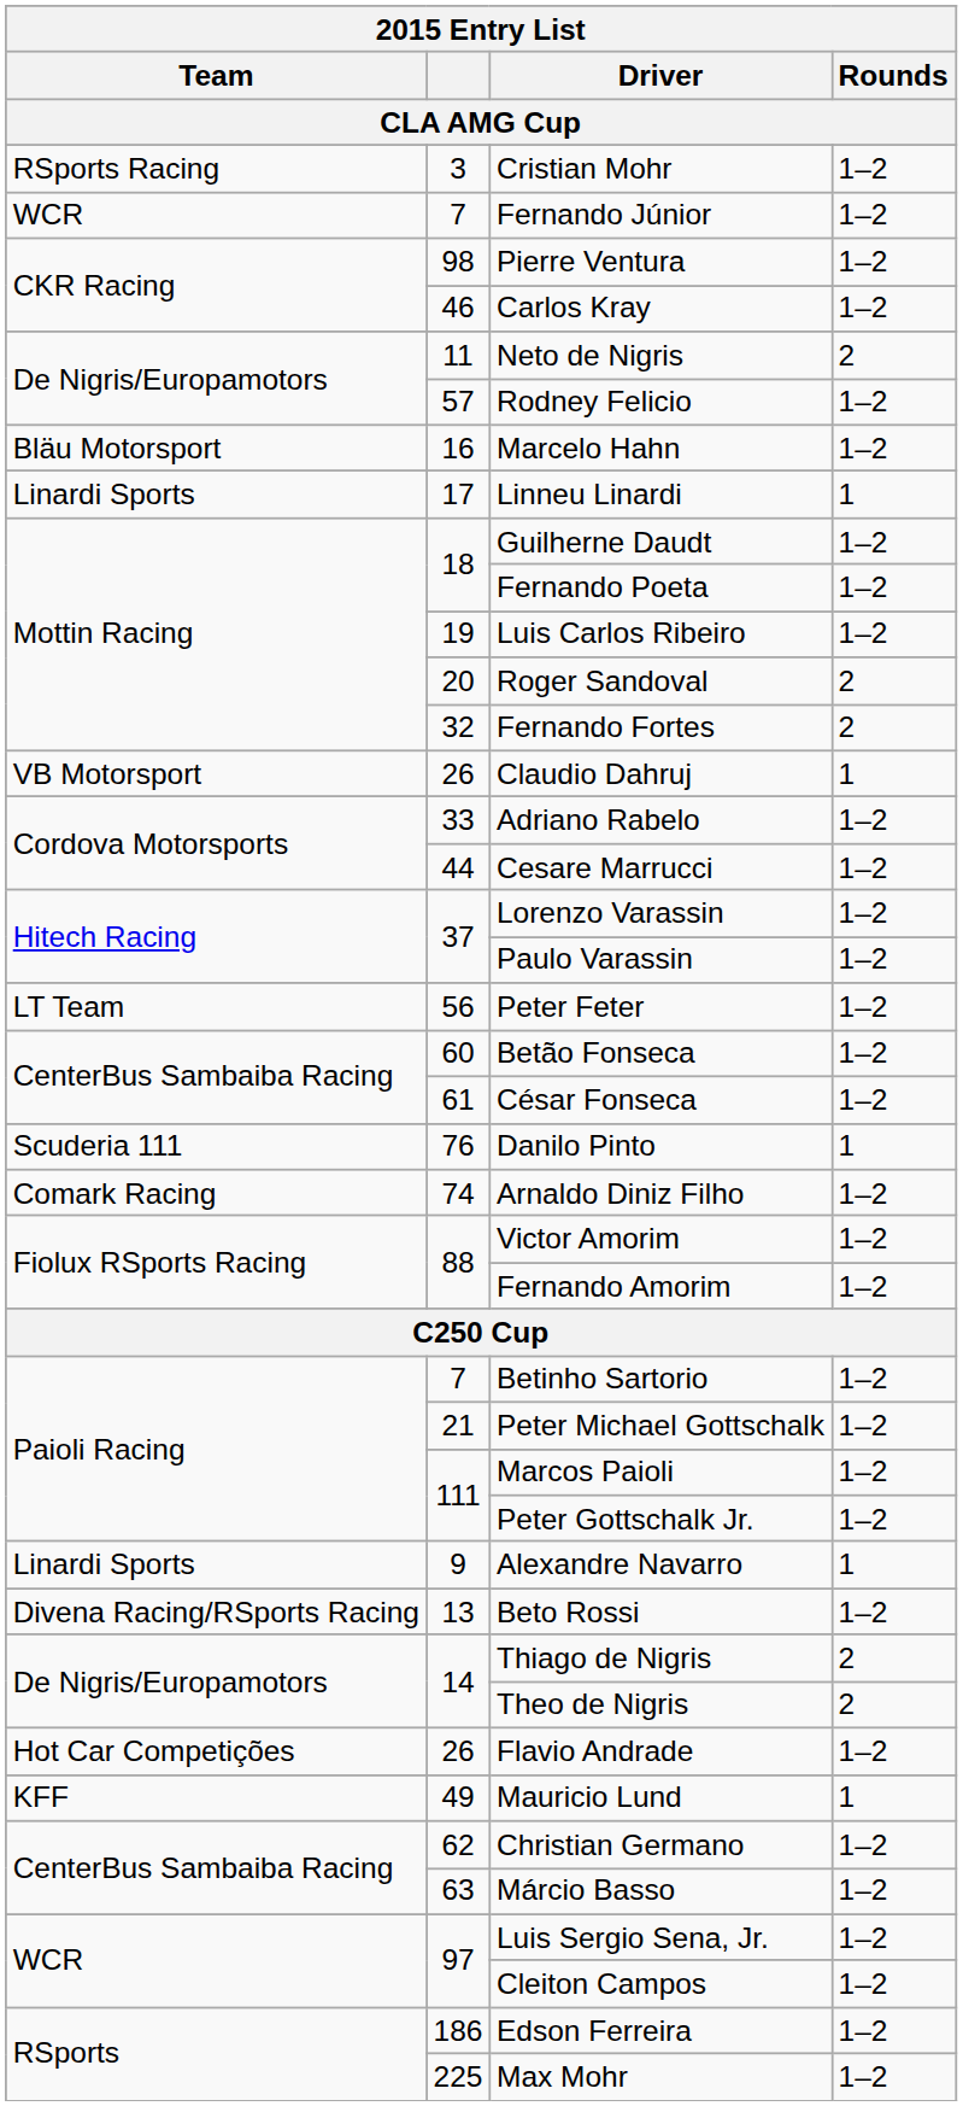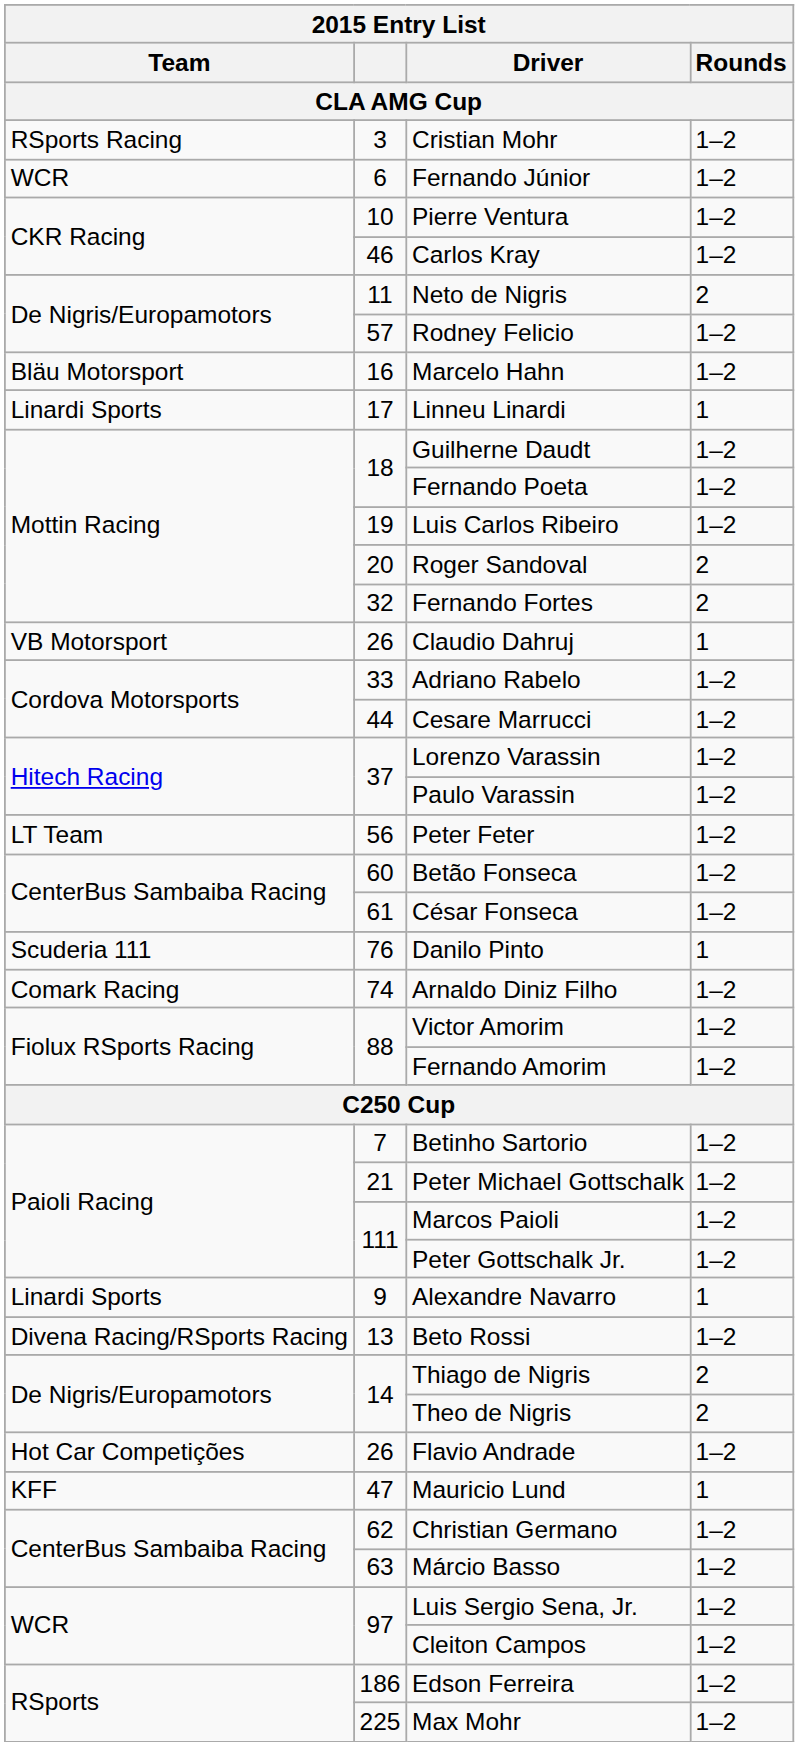 <table class="wikitable" style="font-size:85%">
 <tr>
 <th colspan=5>2015 Entry List</th>
 </tr>
 <tr>
 <th>Team</th>
 <th></th>
 <th>Driver</th>
 <th>Rounds</th>
 </tr>
 <tr>
 <th colspan=4>CLA AMG Cup</th>
 </tr>
 <tr>
 <td>RSports Racing</td>
 <td align=center>3</td>
 <td> Cristian Mohr</td>
 <td>1–2</td>
 </tr>
 <tr>
 <td>WCR</td>
-<td align=center>7</td>
+<td align=center>6</td>
 <td> Fernando Júnior</td>
 <td>1–2</td>
 </tr>
 <tr>
 <td rowspan=2>CKR Racing</td>
-<td align=center>98</td>
+<td align=center>10</td>
 <td> Pierre Ventura</td>
 <td>1–2</td>
 </tr>
 <tr>
 <td align=center>46</td>
 <td> Carlos Kray</td>
 <td>1–2</td>
 </tr>
 <tr>
 <td rowspan=2>De Nigris/Europamotors</td>
 <td align=center>11</td>
 <td> Neto de Nigris</td>
 <td>2</td>
 </tr>
 <tr>
 <td align=center>57</td>
 <td> Rodney Felicio</td>
 <td>1–2</td>
 </tr>
 <tr>
 <td>Bläu Motorsport</td>
 <td align=center>16</td>
 <td> Marcelo Hahn</td>
 <td>1–2</td>
 </tr>
 <tr>
 <td>Linardi Sports</td>
 <td align=center>17</td>
 <td> Linneu Linardi</td>
 <td>1</td>
 </tr>
 <tr>
 <td rowspan=5>Mottin Racing</td>
 <td align=center rowspan=2>18</td>
 <td> Guilherne Daudt</td>
 <td>1–2</td>
 </tr>
 <tr>
 <td> Fernando Poeta</td>
 <td>1–2</td>
 </tr>
 <tr>
 <td align=center>19</td>
 <td> Luis Carlos Ribeiro</td>
 <td>1–2</td>
 </tr>
 <tr>
 <td align=center>20</td>
 <td> Roger Sandoval</td>
 <td>2</td>
 </tr>
 <tr>
 <td align=center>32</td>
 <td> Fernando Fortes</td>
 <td>2</td>
 </tr>
 <tr>
 <td>VB Motorsport</td>
 <td align=center>26</td>
 <td> Claudio Dahruj</td>
 <td>1</td>
 </tr>
 <tr>
 <td rowspan=2>Cordova Motorsports</td>
 <td align=center>33</td>
 <td> Adriano Rabelo</td>
 <td>1–2</td>
 </tr>
 <tr>
 <td align=center>44</td>
 <td> Cesare Marrucci</td>
 <td>1–2</td>
 </tr>
 <tr>
 <td rowspan=2><a href='#'>Hitech Racing</a></td>
 <td align=center rowspan=2>37</td>
 <td>  Lorenzo Varassin</td>
 <td>1–2</td>
 </tr>
 <tr>
 <td> Paulo Varassin</td>
 <td>1–2</td>
 </tr>
 <tr>
 <td>LT Team</td>
 <td align=center>56</td>
 <td> Peter Feter</td>
 <td>1–2</td>
 </tr>
 <tr>
 <td rowspan=2>CenterBus Sambaiba Racing</td>
 <td align=center>60</td>
 <td> Betão Fonseca</td>
 <td>1–2</td>
 </tr>
 <tr>
 <td align=center>61</td>
 <td> César Fonseca</td>
 <td>1–2</td>
 </tr>
 <tr>
 <td>Scuderia 111</td>
 <td align=center>76</td>
 <td> Danilo Pinto</td>
 <td>1</td>
 </tr>
 <tr>
 <td>Comark Racing</td>
 <td align=center>74</td>
 <td> Arnaldo Diniz Filho</td>
 <td>1–2</td>
 </tr>
 <tr>
 <td rowspan=2>Fiolux RSports Racing</td>
 <td align=center rowspan=2>88</td>
 <td> Victor Amorim</td>
 <td>1–2</td>
 </tr>
 <tr>
 <td> Fernando Amorim</td>
 <td>1–2</td>
 </tr>
 <tr>
 <th colspan=4>C250 Cup</th>
 </tr>
 <tr>
 <td rowspan=4>Paioli Racing</td>
 <td align=center>7</td>
 <td> Betinho Sartorio</td>
 <td>1–2</td>
 </tr>
 <tr>
 <td align=center>21</td>
 <td> Peter Michael Gottschalk</td>
 <td>1–2</td>
 </tr>
 <tr>
 <td rowspan=2 align=center>111</td>
 <td> Marcos Paioli</td>
 <td>1–2</td>
 </tr>
 <tr>
 <td> Peter Gottschalk Jr.</td>
 <td>1–2</td>
 </tr>
 <tr>
 <td>Linardi Sports</td>
 <td align=center>9</td>
 <td> Alexandre Navarro</td>
 <td>1</td>
 </tr>
 <tr>
 <td>Divena Racing/RSports Racing</td>
 <td align=center>13</td>
 <td> Beto Rossi</td>
 <td>1–2</td>
 </tr>
 <tr>
 <td rowspan=2>De Nigris/Europamotors</td>
 <td rowspan=2 align=center>14</td>
 <td> Thiago de Nigris</td>
 <td>2</td>
 </tr>
 <tr>
 <td> Theo de Nigris</td>
 <td>2</td>
 </tr>
 <tr>
 <td>Hot Car Competições</td>
 <td align=center>26</td>
 <td> Flavio Andrade</td>
 <td>1–2</td>
 </tr>
 <tr>
 <td>KFF</td>
-<td align=center>49</td>
+<td align=center>47</td>
 <td> Mauricio Lund</td>
 <td>1</td>
 </tr>
 <tr>
 <td rowspan=2>CenterBus Sambaiba Racing</td>
 <td align=center>62</td>
 <td> Christian Germano</td>
 <td>1–2</td>
 </tr>
 <tr>
 <td align=center>63</td>
 <td> Márcio Basso</td>
 <td>1–2</td>
 </tr>
 <tr>
 <td rowspan=2>WCR</td>
 <td rowspan=2 align=center>97</td>
 <td> Luis Sergio Sena, Jr.</td>
 <td>1–2</td>
 </tr>
 <tr>
 <td> Cleiton Campos</td>
 <td>1–2</td>
 </tr>
 <tr>
 <td rowspan=2>RSports</td>
 <td align=center>186</td>
 <td> Edson Ferreira</td>
 <td>1–2</td>
 </tr>
 <tr>
 <td align=center>225</td>
 <td> Max Mohr</td>
 <td>1–2</td>
 </tr>
 </table>
